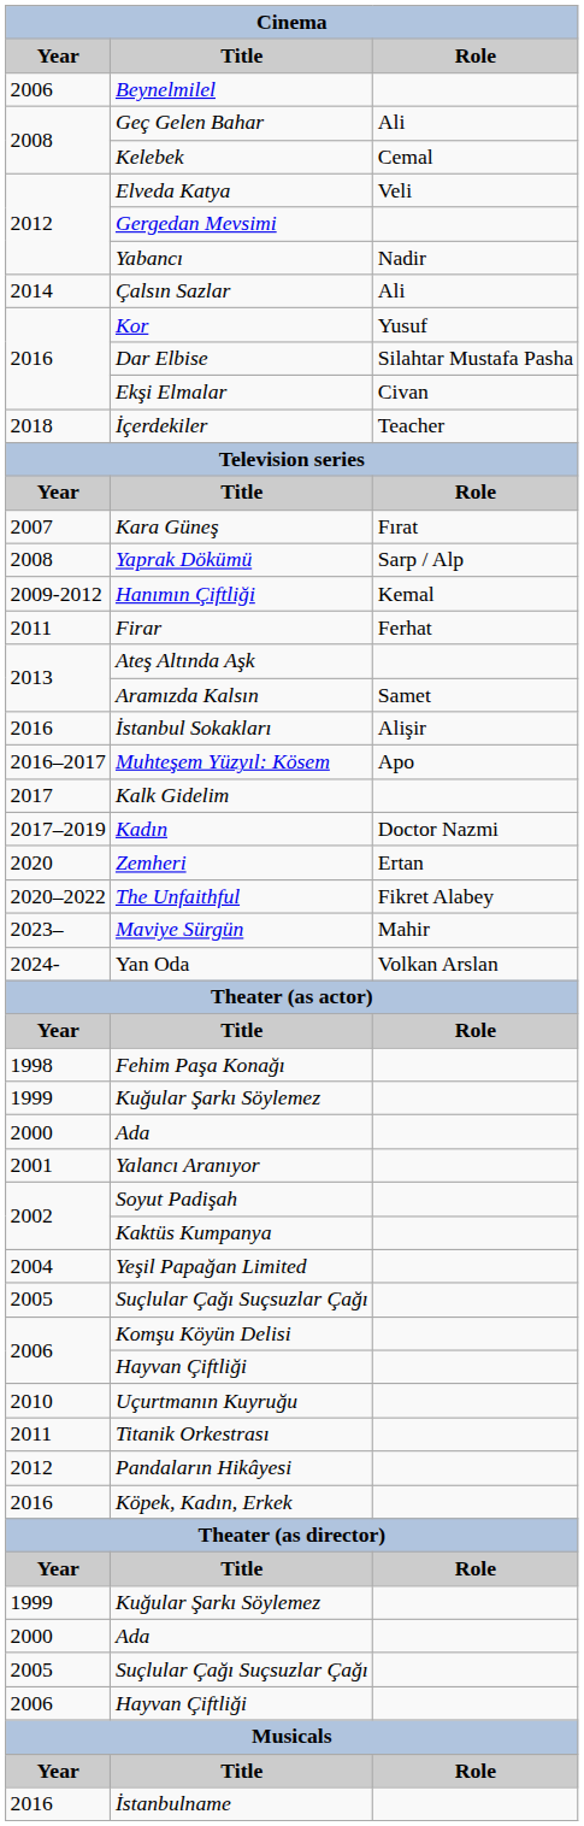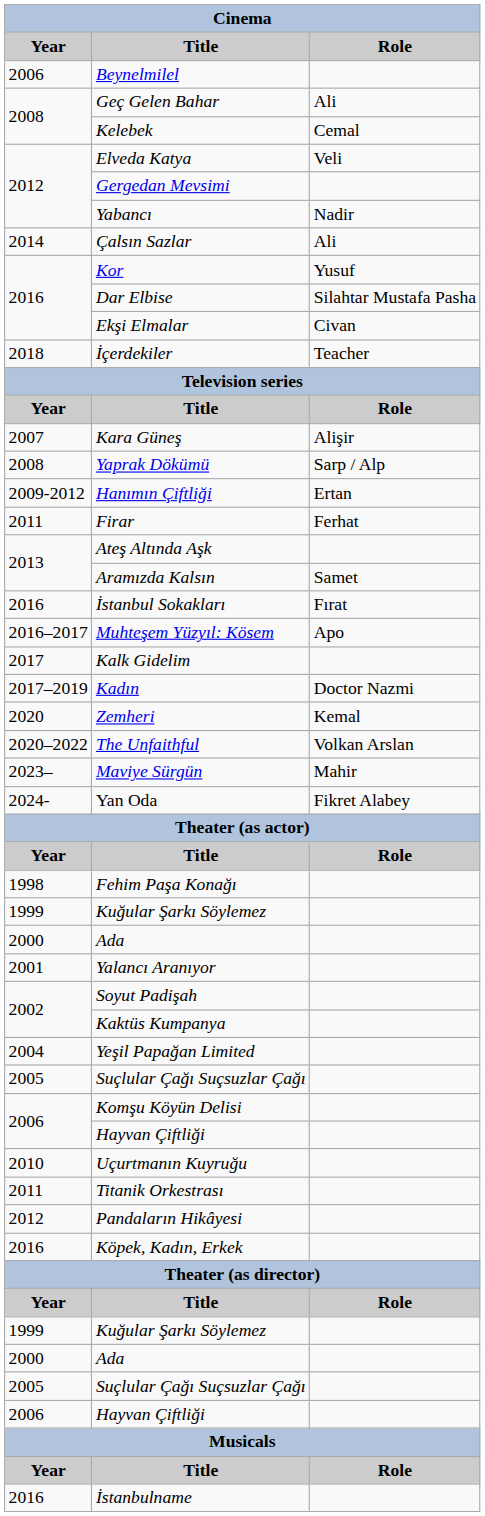 <table class="wikitable" style="font-size:100%">
 <tr>
 <th colspan="4" style="background:LightSteelBlue">Cinema</th>
 </tr>
 <tr>
 <th style="background:#CCCCCC">Year</th>
 <th style="background:#CCCCCC">Title</th>
 <th style="background:#CCCCCC">Role</th>
 </tr>
 <tr>
 <td>2006</td>
 <td><em><a href='#'>Beynelmilel</a></em></td>
 <td></td>
 </tr>
 <tr>
 <td rowspan=2>2008</td>
 <td><em>Geç Gelen Bahar</em></td>
 <td>Ali</td>
 </tr>
 <tr>
 <td><em>Kelebek</em></td>
 <td>Cemal</td>
 </tr>
 <tr>
 <td rowspan=3>2012</td>
 <td><em>Elveda Katya</em></td>
 <td>Veli</td>
 </tr>
 <tr>
 <td><em><a href='#'>Gergedan Mevsimi</a></em></td>
 <td></td>
 </tr>
 <tr>
 <td><em>Yabancı</em></td>
 <td>Nadir</td>
 </tr>
 <tr>
 <td>2014</td>
 <td><em>Çalsın Sazlar</em></td>
 <td>Ali</td>
 </tr>
 <tr>
 <td rowspan=3>2016</td>
 <td><em><a href='#'>Kor</a></em></td>
 <td>Yusuf</td>
 </tr>
 <tr>
 <td><em>Dar Elbise</em></td>
 <td>Silahtar Mustafa Pasha</td>
 </tr>
 <tr>
 <td><em>Ekşi Elmalar</em></td>
 <td>Civan</td>
 </tr>
 <tr>
 <td>2018</td>
 <td><em>İçerdekiler</em></td>
 <td>Teacher</td>
 </tr>
 <tr>
 <th colspan=4 style="background:LightSteelBlue">Television series</th>
 </tr>
 <tr>
 <th style="background:#CCCCCC">Year</th>
 <th style="background:#CCCCCC">Title</th>
 <th style="background:#CCCCCC">Role</th>
 </tr>
 <tr>
 <td>2007</td>
 <td><em>Kara Güneş</em></td>
-<td>Fırat</td>
+<td>Alişir</td>
 </tr>
 <tr>
 <td>2008</td>
 <td><em><a href='#'>Yaprak Dökümü</a></em></td>
 <td>Sarp / Alp</td>
 </tr>
 <tr>
 <td>2009-2012</td>
 <td><em><a href='#'>Hanımın Çiftliği</a></em></td>
-<td>Kemal</td>
+<td>Ertan</td>
 </tr>
 <tr>
 <td>2011</td>
 <td><em>Firar</em></td>
 <td>Ferhat</td>
 </tr>
 <tr>
 <td rowspan=2>2013</td>
 <td><em>Ateş Altında Aşk</em></td>
 <td></td>
 </tr>
 <tr>
 <td><em>Aramızda Kalsın</em></td>
 <td>Samet</td>
 </tr>
 <tr>
 <td>2016</td>
 <td><em>İstanbul Sokakları</em></td>
-<td>Alişir</td>
+<td>Fırat</td>
 </tr>
 <tr>
 <td>2016–2017</td>
 <td><em><a href='#'>Muhteşem Yüzyıl: Kösem</a></em></td>
 <td>Apo</td>
 </tr>
 <tr>
 <td>2017</td>
 <td><em>Kalk Gidelim</em></td>
 <td></td>
 </tr>
 <tr>
 <td>2017–2019</td>
 <td><em><a href='#'>Kadın</a></em></td>
 <td>Doctor Nazmi</td>
 </tr>
 <tr>
 <td>2020</td>
 <td><em><a href='#'>Zemheri</a></em></td>
-<td>Ertan</td>
+<td>Kemal</td>
 </tr>
 <tr>
 <td>2020–2022</td>
 <td><em><a href='#'>The Unfaithful</a></em></td>
-<td>Fikret Alabey</td>
+<td>Volkan Arslan</td>
 </tr>
 <tr>
 <td>2023–</td>
 <td><em><a href='#'>Maviye Sürgün</a></em></td>
 <td>Mahir</td>
 </tr>
 <tr>
 <td>2024-</td>
 <td>Yan Oda</td>
-<td>Volkan Arslan</td>
+<td>Fikret Alabey</td>
 </tr>
 <tr>
 <th colspan=4 style="background:LightSteelBlue">Theater (as actor)</th>
 </tr>
 <tr>
 <th style="background:#CCCCCC">Year</th>
 <th style="background:#CCCCCC">Title</th>
 <th style="background:#CCCCCC">Role</th>
 </tr>
 <tr>
 <td>1998</td>
 <td><em>Fehim Paşa Konağı</em></td>
 <td></td>
 </tr>
 <tr>
 <td>1999</td>
 <td><em>Kuğular Şarkı Söylemez</em></td>
 <td></td>
 </tr>
 <tr>
 <td>2000</td>
 <td><em>Ada</em></td>
 <td></td>
 </tr>
 <tr>
 <td>2001</td>
 <td><em>Yalancı Aranıyor</em></td>
 <td></td>
 </tr>
 <tr>
 <td rowspan=2>2002</td>
 <td><em>Soyut Padişah</em></td>
 <td></td>
 </tr>
 <tr>
 <td><em>Kaktüs Kumpanya</em></td>
 <td></td>
 </tr>
 <tr>
 <td>2004</td>
 <td><em>Yeşil Papağan Limited</em></td>
 <td></td>
 </tr>
 <tr>
 <td>2005</td>
 <td><em>Suçlular Çağı Suçsuzlar Çağı</em></td>
 <td></td>
 </tr>
 <tr>
 <td rowspan=2>2006</td>
 <td><em>Komşu Köyün Delisi</em></td>
 <td></td>
 </tr>
 <tr>
 <td><em>Hayvan Çiftliği</em></td>
 <td></td>
 </tr>
 <tr>
 <td>2010</td>
 <td><em>Uçurtmanın Kuyruğu</em></td>
 <td></td>
 </tr>
 <tr>
 <td>2011</td>
 <td><em>Titanik Orkestrası</em></td>
 <td></td>
 </tr>
 <tr>
 <td>2012</td>
 <td><em>Pandaların Hikâyesi</em></td>
 <td></td>
 </tr>
 <tr>
 <td>2016</td>
 <td><em>Köpek, Kadın, Erkek</em></td>
 <td></td>
 </tr>
 <tr>
 <th colspan=4 style="background:LightSteelBlue">Theater (as director)</th>
 </tr>
 <tr>
 <th style="background:#CCCCCC">Year</th>
 <th style="background:#CCCCCC">Title</th>
 <th style="background:#CCCCCC">Role</th>
 </tr>
 <tr>
 <td>1999</td>
 <td><em>Kuğular Şarkı Söylemez</em></td>
 <td></td>
 </tr>
 <tr>
 <td>2000</td>
 <td><em>Ada</em></td>
 <td></td>
 </tr>
 <tr>
 <td>2005</td>
 <td><em>Suçlular Çağı Suçsuzlar Çağı</em></td>
 <td></td>
 </tr>
 <tr>
 <td>2006</td>
 <td><em>Hayvan Çiftliği</em></td>
 <td></td>
 </tr>
 <tr>
 <th colspan=4 style="background:LightSteelBlue">Musicals</th>
 </tr>
 <tr>
 <th style="background:#CCCCCC">Year</th>
 <th style="background:#CCCCCC">Title</th>
 <th style="background:#CCCCCC">Role</th>
 </tr>
 <tr>
 <td>2016</td>
 <td><em>İstanbulname</em></td>
 <td></td>
 </tr>
 </table>
